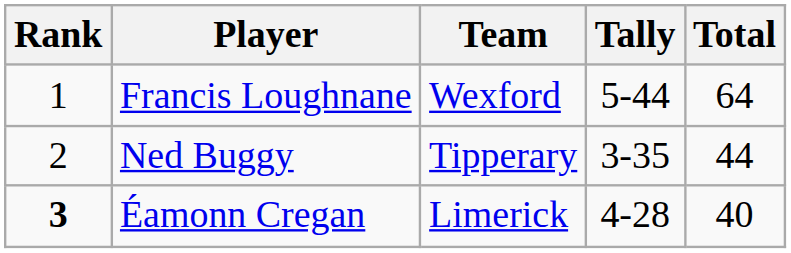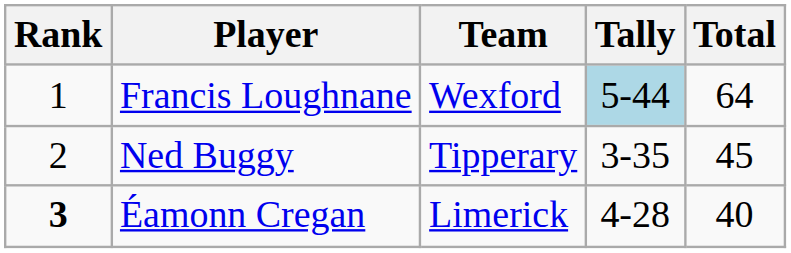 <table class="wikitable">
 <tr>
 <th>Rank</th>
 <th>Player</th>
 <th>Team</th>
 <th>Tally</th>
 <th>Total</th>
 </tr>
 <tr>
 <td rowspan=1 align=center>1</td>
 <td><a href='#'>Francis Loughnane</a></td>
 <td><a href='#'>Wexford</a></td>
-<td align=center>5-44</td>
+<td align=center style="background: lightblue;">5-44</td>
 <td align=center>64</td>
 </tr>
 <tr>
 <td rowspan=1 align=center>2</td>
 <td><a href='#'>Ned Buggy</a></td>
 <td><a href='#'>Tipperary</a></td>
 <td align=center>3-35</td>
-<td align=center>44</td>
+<td align=center>45</td>
 </tr>
 <tr>
 <td rowspan=1 align=center><strong>3</strong></td>
 <td><a href='#'>Éamonn Cregan</a></td>
 <td><a href='#'>Limerick</a></td>
 <td align=center>4-28</td>
 <td align=center>40</td>
 </tr>
 </table>
